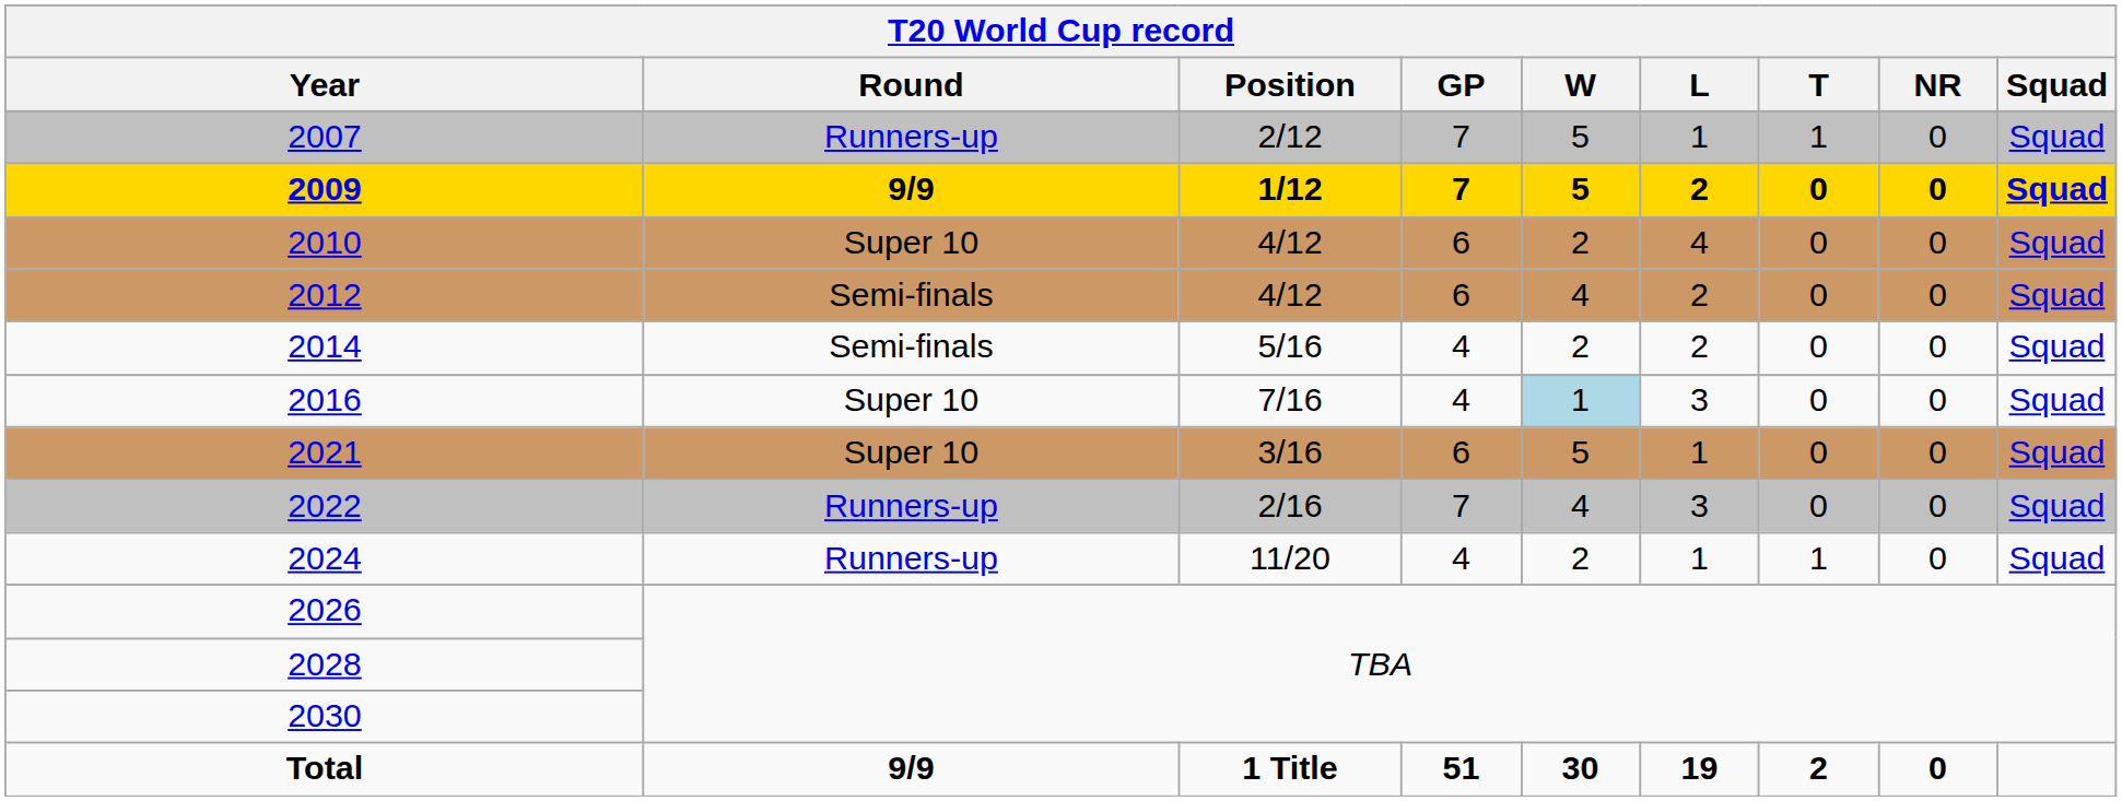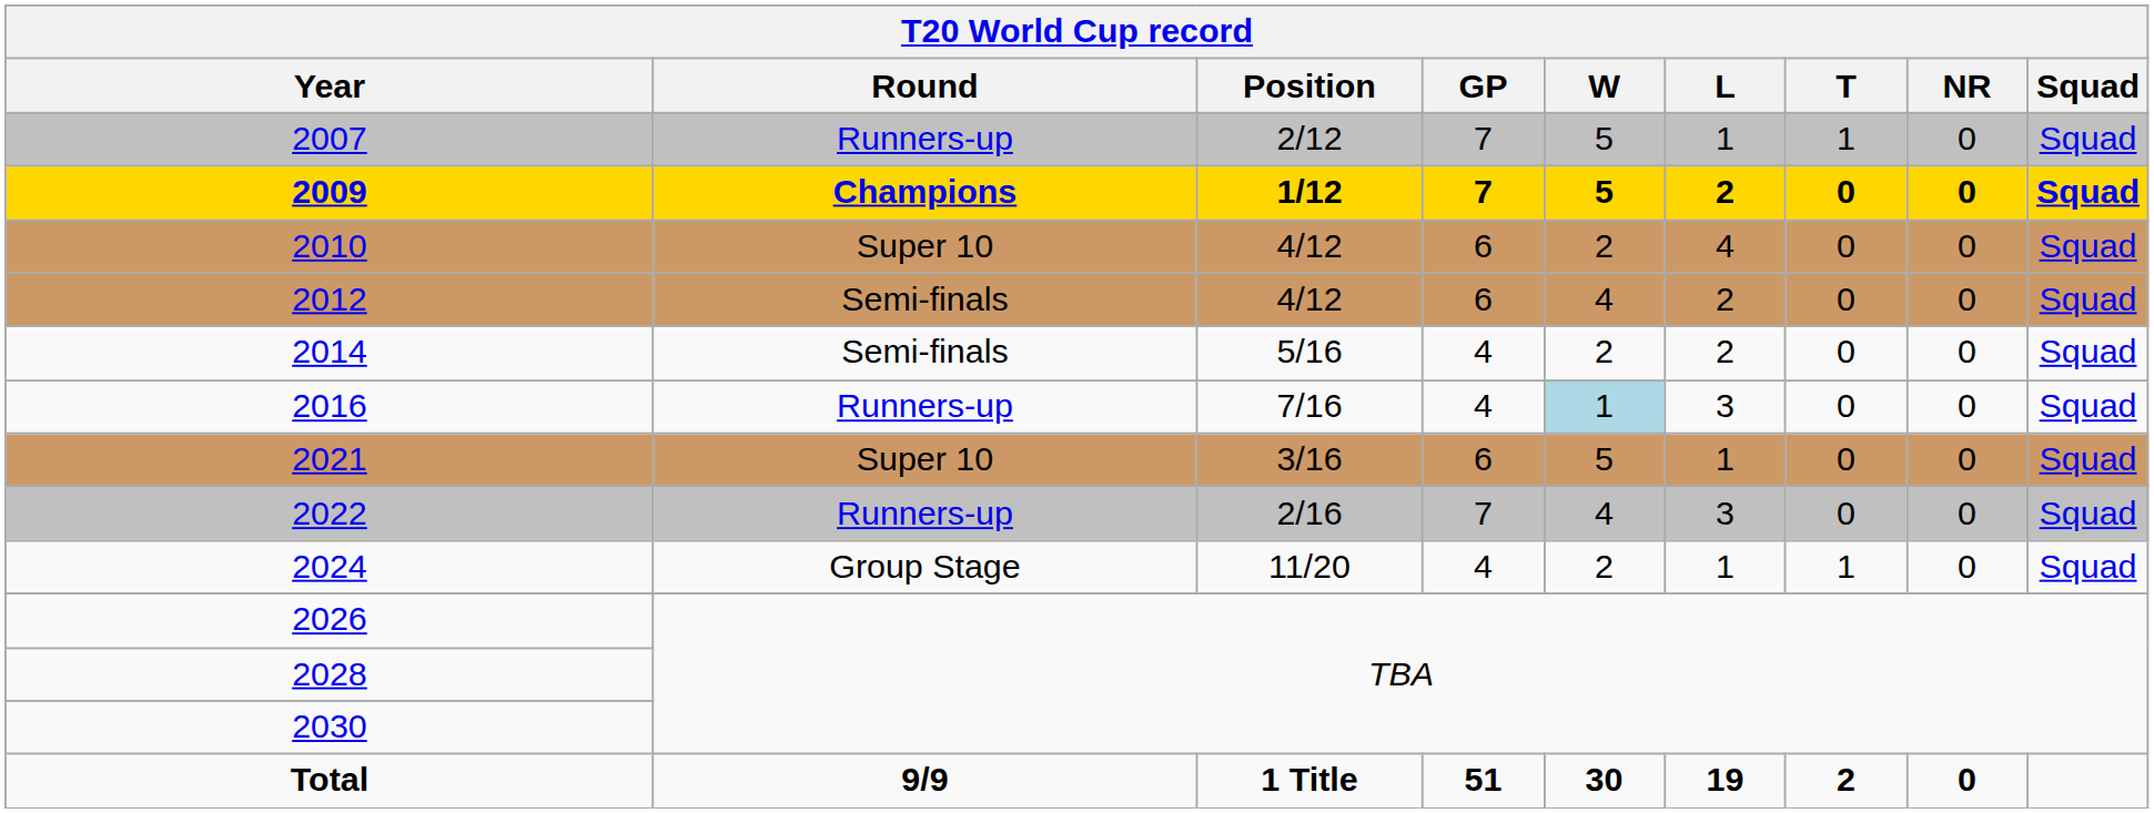 <table class="wikitable" style="text-align: center">
 <tr>
 <th colspan=9><a href='#'>T20 World Cup record</a></th>
 </tr>
 <tr>
 <th width=300>Year</th>
 <th width=250>Round</th>
 <th width=100>Position</th>
 <th width=50>GP</th>
 <th width=50>W</th>
 <th width=50>L</th>
 <th width=50>T</th>
 <th width=50>NR</th>
 <th width=50>Squad</th>
 </tr>
 <tr style="background:silver;">
 <td> <a href='#'>2007</a></td>
 <td><a href='#'>Runners-up</a></td>
 <td>2/12</td>
 <td>7</td>
 <td>5</td>
 <td>1</td>
 <td>1</td>
 <td>0</td>
 <td><a href='#'>Squad</a></td>
 </tr>
 <tr style="background:gold;">
 <td> <strong><a href='#'>2009</a></strong></td>
-<td><strong>9/9</strong></td>
+<td><strong><a href='#'>Champions</a></strong></td>
 <td><strong>1/12</strong></td>
 <td><strong>7</strong></td>
 <td><strong>5</strong></td>
 <td><strong>2</strong></td>
 <td><strong>0</strong></td>
 <td><strong>0</strong></td>
 <td><strong><a href='#'>Squad</a></strong></td>
 </tr>
 <tr style="background:#cc9966;">
 <td> <a href='#'>2010</a></td>
 <td>Super 10</td>
 <td>4/12</td>
 <td>6</td>
 <td>2</td>
 <td>4</td>
 <td>0</td>
 <td>0</td>
 <td><a href='#'>Squad</a></td>
 </tr>
 <tr style="background:#cc9966;">
 <td> <a href='#'>2012</a></td>
 <td>Semi-finals</td>
 <td>4/12</td>
 <td>6</td>
 <td>4</td>
 <td>2</td>
 <td>0</td>
 <td>0</td>
 <td><a href='#'>Squad</a></td>
 </tr>
 <tr>
 <td> <a href='#'>2014</a></td>
 <td>Semi-finals</td>
 <td>5/16</td>
 <td>4</td>
 <td>2</td>
 <td>2</td>
 <td>0</td>
 <td>0</td>
 <td><a href='#'>Squad</a></td>
 </tr>
 <tr>
 <td> <a href='#'>2016</a></td>
-<td>Super 10</td>
+<td><a href='#'>Runners-up</a></td>
 <td>7/16</td>
 <td>4</td>
 <td style="background: lightblue;">1</td>
 <td>3</td>
 <td>0</td>
 <td>0</td>
 <td><a href='#'>Squad</a></td>
 </tr>
 <tr style="background:#cc9966;">
 <td>  <a href='#'>2021</a></td>
 <td>Super 10</td>
 <td>3/16</td>
 <td>6</td>
 <td>5</td>
 <td>1</td>
 <td>0</td>
 <td>0</td>
 <td><a href='#'>Squad</a></td>
 </tr>
 <tr style="background:silver;">
 <td> <a href='#'>2022</a></td>
 <td><a href='#'>Runners-up</a></td>
 <td>2/16</td>
 <td>7</td>
 <td>4</td>
 <td>3</td>
 <td>0</td>
 <td>0</td>
 <td><a href='#'>Squad</a></td>
 </tr>
 <tr>
 <td> <a href='#'>2024</a></td>
-<td><a href='#'>Runners-up</a></td>
+<td>Group Stage</td>
 <td>11/20</td>
 <td>4</td>
 <td>2</td>
 <td>1</td>
 <td>1</td>
 <td>0</td>
 <td><a href='#'>Squad</a></td>
 </tr>
 <tr>
 <td> <a href='#'>2026</a></td>
 <td colspan='8'; rowspan=3><em>TBA</em></td>
 </tr>
 <tr>
 <td> <a href='#'>2028</a></td>
 </tr>
 <tr>
 <td> <a href='#'>2030</a></td>
 </tr>
 <tr>
 <td><strong>Total</strong></td>
 <td><strong>9/9</strong></td>
 <td><strong>1 Title</strong></td>
 <td><strong>51</strong></td>
 <td><strong>30</strong></td>
 <td><strong>19</strong></td>
 <td><strong>2</strong></td>
 <td><strong>0</strong></td>
 <td></td>
 </tr>
 </table>
